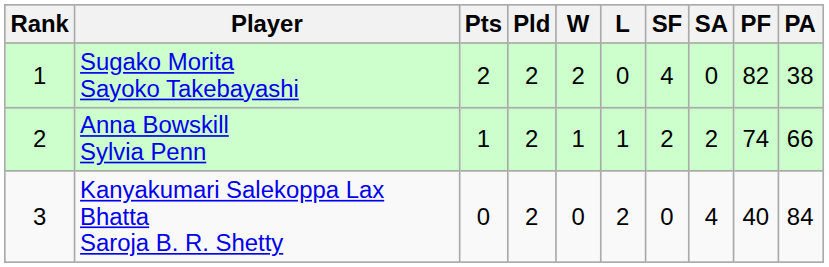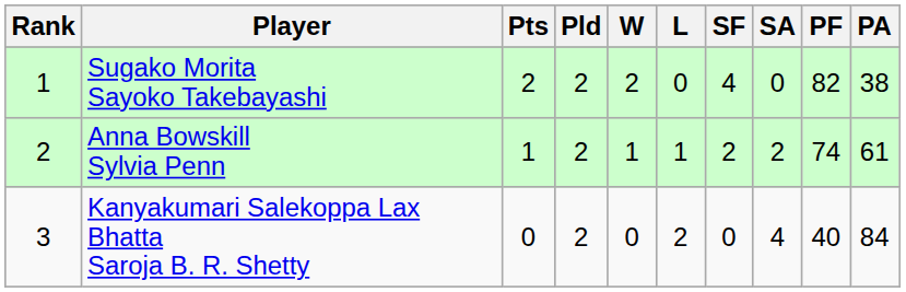 <table class=wikitable style="text-align:center; font-size:90%">
 <tr>
 <th width="20">Rank</th>
 <th width="225">Player</th>
 <th width="20">Pts</th>
 <th width="20">Pld</th>
 <th width="20">W</th>
 <th width="20">L</th>
 <th width="20">SF</th>
 <th width="20">SA</th>
 <th width="20">PF</th>
 <th width="20">PA</th>
 </tr>
 <tr bgcolor="#ccffcc">
 <td>1</td>
 <td style="text-align:left"> <a href='#'>Sugako Morita</a><br> <a href='#'>Sayoko Takebayashi</a></td>
 <td>2</td>
 <td>2</td>
 <td>2</td>
 <td>0</td>
 <td>4</td>
 <td>0</td>
 <td>82</td>
 <td>38</td>
 </tr>
 <tr bgcolor="#ccffcc">
 <td>2</td>
 <td style="text-align:left"> <a href='#'>Anna Bowskill</a><br> <a href='#'>Sylvia Penn</a></td>
 <td>1</td>
 <td>2</td>
 <td>1</td>
 <td>1</td>
 <td>2</td>
 <td>2</td>
 <td>74</td>
-<td>66</td>
+<td>61</td>
 </tr>
 <tr>
 <td>3</td>
 <td style="text-align:left"> <a href='#'>Kanyakumari Salekoppa Lax Bhatta</a><br> <a href='#'>Saroja B. R. Shetty</a></td>
 <td>0</td>
 <td>2</td>
 <td>0</td>
 <td>2</td>
 <td>0</td>
 <td>4</td>
 <td>40</td>
 <td>84</td>
 </tr>
 </table>
